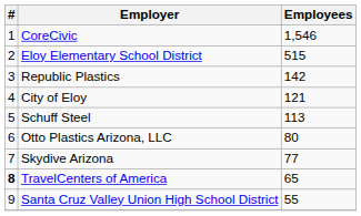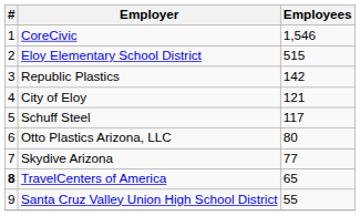 <table class="wikitable" border="1">
 <tr>
 <th>#</th>
 <th>Employer</th>
 <th>Employees</th>
 </tr>
 <tr>
 <td>1</td>
 <td><a href='#'>CoreCivic</a></td>
 <td>1,546</td>
 </tr>
 <tr>
 <td>2</td>
 <td><a href='#'>Eloy Elementary School District</a></td>
 <td>515</td>
 </tr>
 <tr>
 <td>3</td>
 <td>Republic Plastics</td>
 <td>142</td>
 </tr>
 <tr>
 <td>4</td>
 <td>City of Eloy</td>
 <td>121</td>
 </tr>
 <tr>
 <td>5</td>
 <td>Schuff Steel</td>
-<td>113</td>
+<td>117</td>
 </tr>
 <tr>
 <td>6</td>
 <td>Otto Plastics Arizona, LLC</td>
 <td>80</td>
 </tr>
 <tr>
 <td>7</td>
 <td>Skydive Arizona</td>
 <td>77</td>
 </tr>
 <tr>
 <td><strong>8</strong></td>
 <td><a href='#'>TravelCenters of America</a></td>
 <td>65</td>
 </tr>
 <tr>
 <td>9</td>
 <td><a href='#'>Santa Cruz Valley Union High School District</a></td>
 <td>55</td>
 </tr>
 <tr>
 </tr>
 </table>
